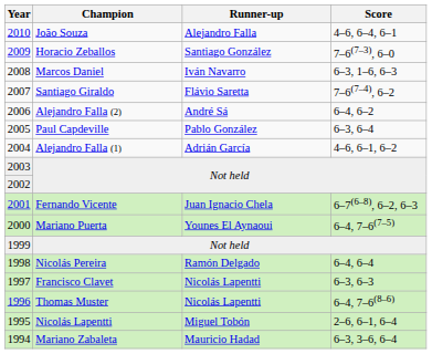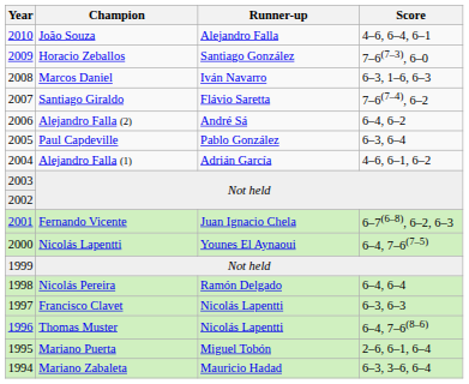 <table class="wikitable">
 <tr>
 <th>Year</th>
 <th width="200">Champion</th>
 <th width="200">Runner-up</th>
 <th width="125">Score</th>
 </tr>
 <tr>
 <td><a href='#'>2010</a></td>
 <td> <a href='#'>João Souza</a></td>
 <td> <a href='#'>Alejandro Falla</a></td>
 <td>4–6, 6–4, 6–1</td>
 </tr>
 <tr>
 <td><a href='#'>2009</a></td>
 <td> <a href='#'>Horacio Zeballos</a></td>
 <td> <a href='#'>Santiago González</a></td>
 <td>7–6<sup>(7–3)</sup>, 6–0</td>
 </tr>
 <tr>
 <td>2008</td>
 <td> <a href='#'>Marcos Daniel</a></td>
 <td> <a href='#'>Iván Navarro</a></td>
 <td>6–3, 1–6, 6–3</td>
 </tr>
 <tr>
 <td>2007</td>
 <td> <a href='#'>Santiago Giraldo</a></td>
 <td> <a href='#'>Flávio Saretta</a></td>
 <td>7–6<sup>(7–4)</sup>, 6–2</td>
 </tr>
 <tr>
 <td>2006</td>
 <td> <a href='#'>Alejandro Falla</a> <small>(2)</small></td>
 <td> <a href='#'>André Sá</a></td>
 <td>6–4, 6–2</td>
 </tr>
 <tr>
 <td>2005</td>
 <td> <a href='#'>Paul Capdeville</a></td>
 <td> <a href='#'>Pablo González</a></td>
 <td>6–3, 6–4</td>
 </tr>
 <tr>
 <td>2004</td>
 <td> <a href='#'>Alejandro Falla</a> <small>(1)</small></td>
 <td> <a href='#'>Adrián García</a></td>
 <td>4–6, 6–1, 6–2</td>
 </tr>
 <tr>
 <td style="background:#efefef">2003</td>
 <td rowspan="2" colspan=3 align=center style="background:#efefef"><em>Not held</em></td>
 </tr>
 <tr>
 <td style="background:#efefef">2002</td>
 </tr>
 <tr>
 <td bgcolor="d0f0c0"><a href='#'>2001</a></td>
 <td bgcolor="d0f0c0"> <a href='#'>Fernando Vicente</a></td>
 <td bgcolor="d0f0c0"> <a href='#'>Juan Ignacio Chela</a></td>
 <td bgcolor="d0f0c0">6–7<sup>(6–8)</sup>, 6–2, 6–3</td>
 </tr>
 <tr>
 <td bgcolor="d0f0c0">2000</td>
-<td bgcolor="d0f0c0"> <a href='#'>Mariano Puerta</a></td>
+<td bgcolor="d0f0c0"> <a href='#'>Nicolás Lapentti</a></td>
 <td bgcolor="d0f0c0"> <a href='#'>Younes El Aynaoui</a></td>
 <td bgcolor="d0f0c0">6–4, 7–6<sup>(7–5)</sup></td>
 </tr>
 <tr>
 <td style="background:#efefef">1999</td>
 <td colspan=3 align=center style="background:#efefef"><em>Not held</em></td>
 </tr>
 <tr>
 <td bgcolor="d0f0c0">1998</td>
 <td bgcolor="d0f0c0"> <a href='#'>Nicolás Pereira</a></td>
 <td bgcolor="d0f0c0"> <a href='#'>Ramón Delgado</a></td>
 <td bgcolor="d0f0c0">6–4, 6–4</td>
 </tr>
 <tr>
 <td bgcolor="d0f0c0">1997</td>
 <td bgcolor="d0f0c0"> <a href='#'>Francisco Clavet</a></td>
 <td bgcolor="d0f0c0"> <a href='#'>Nicolás Lapentti</a></td>
 <td bgcolor="d0f0c0">6–3, 6–3</td>
 </tr>
 <tr>
 <td bgcolor="d0f0c0"><a href='#'>1996</a></td>
 <td bgcolor="d0f0c0"> <a href='#'>Thomas Muster</a></td>
 <td bgcolor="d0f0c0"> <a href='#'>Nicolás Lapentti</a></td>
 <td bgcolor="d0f0c0">6–4, 7–6<sup>(8–6)</sup></td>
 </tr>
 <tr>
 <td bgcolor="d0f0c0">1995</td>
-<td bgcolor="d0f0c0"> <a href='#'>Nicolás Lapentti</a></td>
+<td bgcolor="d0f0c0"> <a href='#'>Mariano Puerta</a></td>
 <td bgcolor="d0f0c0"> <a href='#'>Miguel Tobón</a></td>
 <td bgcolor="d0f0c0">2–6, 6–1, 6–4</td>
 </tr>
 <tr>
 <td bgcolor="d0f0c0">1994</td>
 <td bgcolor="d0f0c0"> <a href='#'>Mariano Zabaleta</a></td>
 <td bgcolor="d0f0c0"> <a href='#'>Mauricio Hadad</a></td>
 <td bgcolor="d0f0c0">6–3, 3–6, 6–4</td>
 </tr>
 </table>
